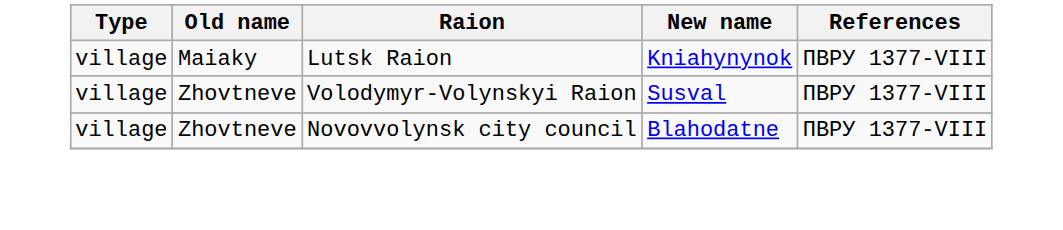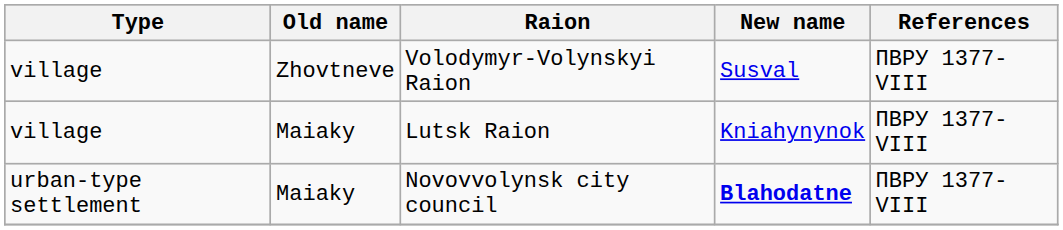 <table class="wikitable sortable" style="margin:auto;">
 <tr>
 <th>Type</th>
 <th>Old name</th>
 <th>Raion</th>
 <th>New name</th>
 <th>References</th>
 </tr>
 <tr>
 <td>village</td>
-<td>Maiaky</td>
-<td>Lutsk Raion</td>
-<td><a href='#'>Kniahynynok</a></td>
-<td>ПВРУ 1377-VIII</td>
-</tr>
-<tr>
-<td>village</td>
 <td>Zhovtneve</td>
 <td>Volodymyr-Volynskyi Raion</td>
 <td><a href='#'>Susval</a></td>
 <td>ПВРУ 1377-VIII</td>
 </tr>
 <tr>
 <td>village</td>
-<td>Zhovtneve</td>
+<td>Maiaky</td>
+<td>Lutsk Raion</td>
+<td><a href='#'>Kniahynynok</a></td>
+<td>ПВРУ 1377-VIII</td>
+</tr>
+<tr>
+<td>urban-type settlement</td>
+<td>Maiaky</td>
 <td>Novovvolynsk city council</td>
-<td><a href='#'>Blahodatne</a></td>
+<td><strong><a href='#'>Blahodatne</a></strong></td>
 <td>ПВРУ 1377-VIII</td>
 </tr>
 <tr>
 </tr>
 </table>
